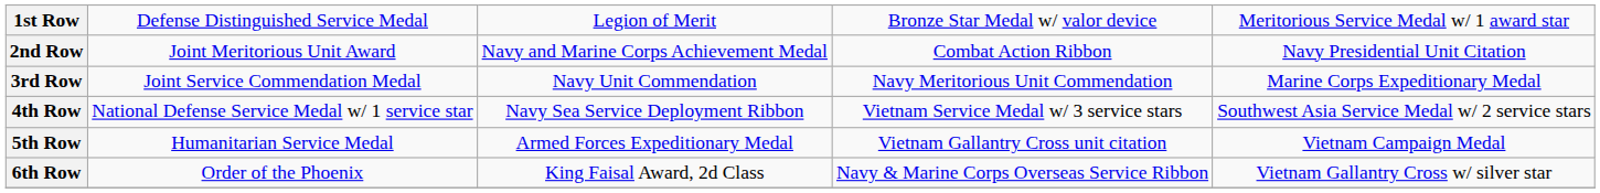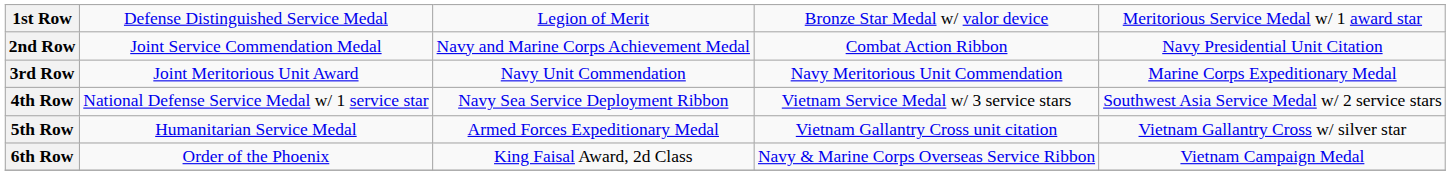 <table class="wikitable" style="margin:1em auto; text-align:center;">
 <tr>
 <th>1st Row</th>
 <td><a href='#'>Defense Distinguished Service Medal</a></td>
 <td><a href='#'>Legion of Merit</a></td>
 <td><a href='#'>Bronze Star Medal</a> w/ <a href='#'>valor device</a></td>
 <td><a href='#'>Meritorious Service Medal</a> w/ 1 <a href='#'>award star</a></td>
 </tr>
 <tr>
 <th>2nd Row</th>
-<td><a href='#'>Joint Meritorious Unit Award</a></td>
+<td><a href='#'>Joint Service Commendation Medal</a></td>
 <td><a href='#'>Navy and Marine Corps Achievement Medal</a></td>
 <td><a href='#'>Combat Action Ribbon</a></td>
 <td><a href='#'>Navy Presidential Unit Citation</a></td>
 </tr>
 <tr>
 <th>3rd Row</th>
-<td><a href='#'>Joint Service Commendation Medal</a></td>
+<td><a href='#'>Joint Meritorious Unit Award</a></td>
 <td><a href='#'>Navy Unit Commendation</a></td>
 <td><a href='#'>Navy Meritorious Unit Commendation</a></td>
 <td><a href='#'>Marine Corps Expeditionary Medal</a></td>
 </tr>
 <tr>
 <th>4th Row</th>
 <td><a href='#'>National Defense Service Medal</a> w/ 1 <a href='#'>service star</a></td>
 <td><a href='#'>Navy Sea Service Deployment Ribbon</a></td>
 <td><a href='#'>Vietnam Service Medal</a> w/ 3 service stars</td>
 <td><a href='#'>Southwest Asia Service Medal</a> w/ 2 service stars</td>
 </tr>
 <tr>
 <th>5th Row</th>
 <td><a href='#'>Humanitarian Service Medal</a></td>
 <td><a href='#'>Armed Forces Expeditionary Medal</a></td>
 <td><a href='#'>Vietnam Gallantry Cross unit citation</a></td>
-<td><a href='#'>Vietnam Campaign Medal</a></td>
+<td><a href='#'>Vietnam Gallantry Cross</a> w/ silver star</td>
 </tr>
 <tr>
 <th>6th Row</th>
 <td><a href='#'>Order of the Phoenix</a></td>
 <td><a href='#'>King Faisal</a> Award, 2d Class</td>
 <td><a href='#'>Navy & Marine Corps Overseas Service Ribbon</a></td>
-<td><a href='#'>Vietnam Gallantry Cross</a> w/ silver star</td>
+<td><a href='#'>Vietnam Campaign Medal</a></td>
 </tr>
 <tr>
 </tr>
 </table>
